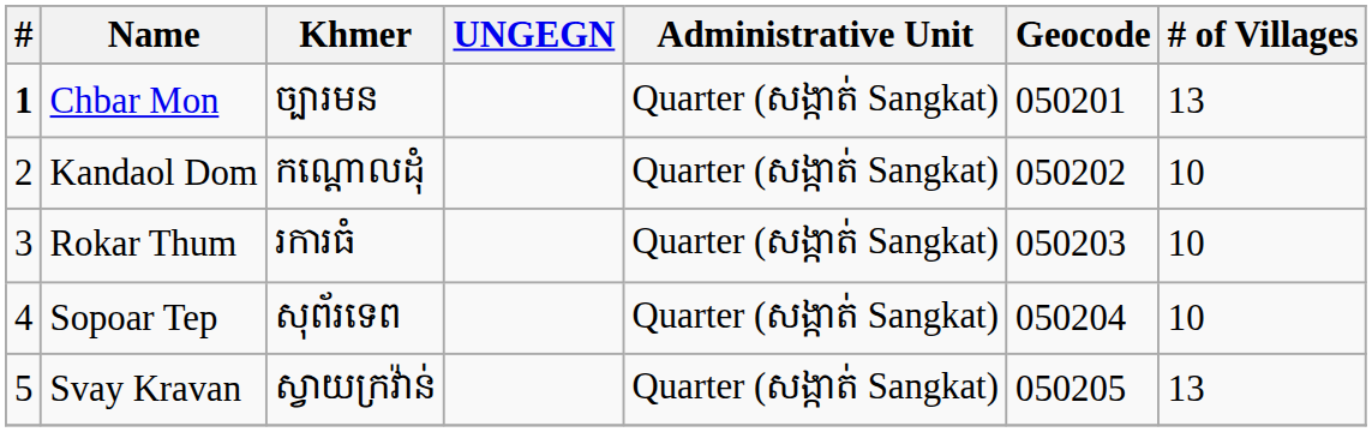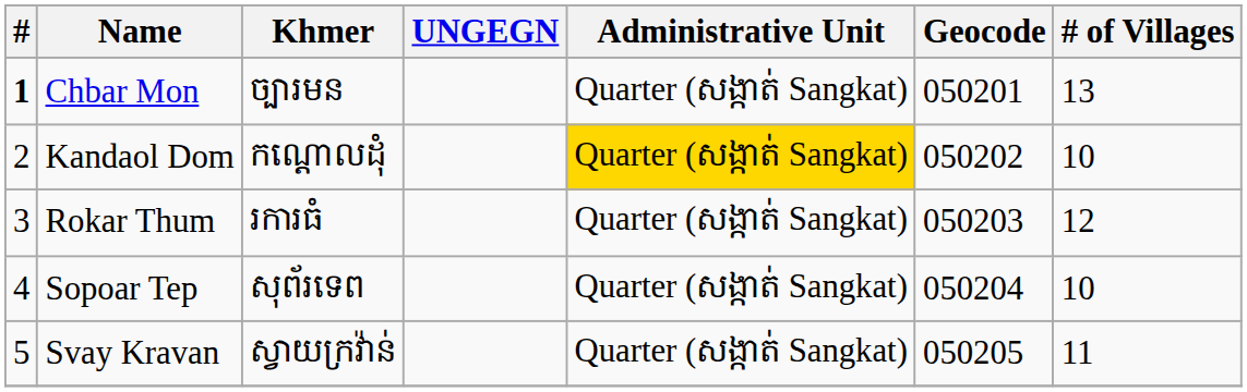 <table class="wikitable sortable">
 <tr>
 <th>#</th>
 <th>Name</th>
 <th>Khmer</th>
 <th><a href='#'>UNGEGN</a></th>
 <th>Administrative Unit</th>
 <th>Geocode</th>
 <th># of Villages</th>
 </tr>
 <tr>
 <td><strong>1</strong></td>
 <td><a href='#'>Chbar Mon</a></td>
 <td>ច្បារមន</td>
 <td></td>
 <td>Quarter (សង្កាត់ Sangkat)</td>
 <td>050201</td>
 <td>13</td>
 </tr>
 <tr>
 <td>2</td>
 <td>Kandaol Dom</td>
 <td>កណ្ដោលដុំ</td>
 <td></td>
-<td>Quarter (សង្កាត់ Sangkat)</td>
+<td style="background: gold;">Quarter (សង្កាត់ Sangkat)</td>
 <td>050202</td>
 <td>10</td>
 </tr>
 <tr>
 <td>3</td>
 <td>Rokar Thum</td>
 <td>រការធំ</td>
 <td></td>
 <td>Quarter (សង្កាត់ Sangkat)</td>
 <td>050203</td>
-<td>10</td>
+<td>12</td>
 </tr>
 <tr>
 <td>4</td>
 <td>Sopoar Tep</td>
 <td>សុព័រទេព</td>
 <td></td>
 <td>Quarter (សង្កាត់ Sangkat)</td>
 <td>050204</td>
 <td>10</td>
 </tr>
 <tr>
 <td>5</td>
 <td>Svay Kravan</td>
 <td>ស្វាយក្រវ៉ាន់</td>
 <td></td>
 <td>Quarter (សង្កាត់ Sangkat)</td>
 <td>050205</td>
-<td>13</td>
+<td>11</td>
 </tr>
 <tr>
 </tr>
 </table>
